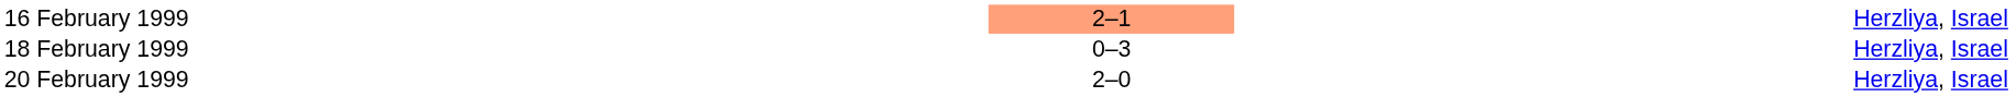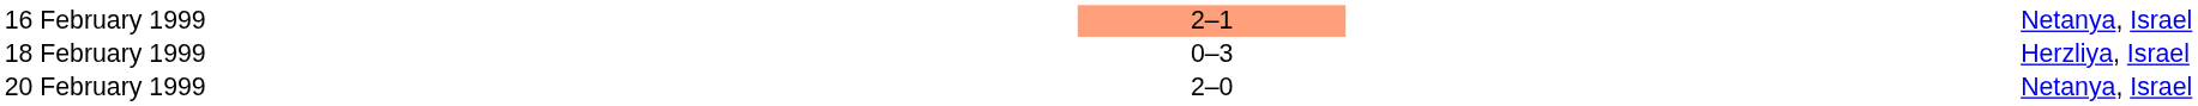 <table cellspacing=1 width=85%>
 <tr>
 <th width=15%></th>
 <th width=25%></th>
 <th width=10%></th>
 <th width=25%></th>
 <th width=25%></th>
 </tr>
 <tr>
 <td>16 February 1999</td>
 <td align=right></td>
 <td align=center style="background: lightsalmon;">2–1</td>
 <td></td>
-<td><a href='#'>Herzliya</a>, <a href='#'>Israel</a></td>
+<td><a href='#'>Netanya</a>, <a href='#'>Israel</a></td>
 </tr>
 <tr>
 <td>18 February 1999</td>
 <td align=right></td>
 <td align=center>0–3</td>
 <td></td>
 <td><a href='#'>Herzliya</a>, <a href='#'>Israel</a></td>
 </tr>
 <tr>
 <td>20 February 1999</td>
 <td align=right></td>
 <td align=center>2–0</td>
 <td></td>
-<td><a href='#'>Herzliya</a>, <a href='#'>Israel</a></td>
+<td><a href='#'>Netanya</a>, <a href='#'>Israel</a></td>
 </tr>
 </table>
